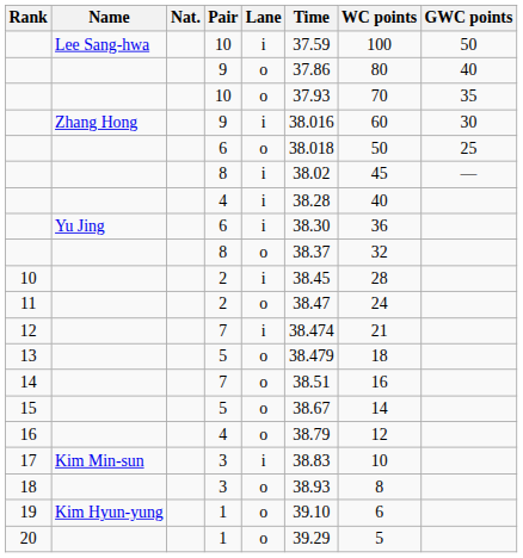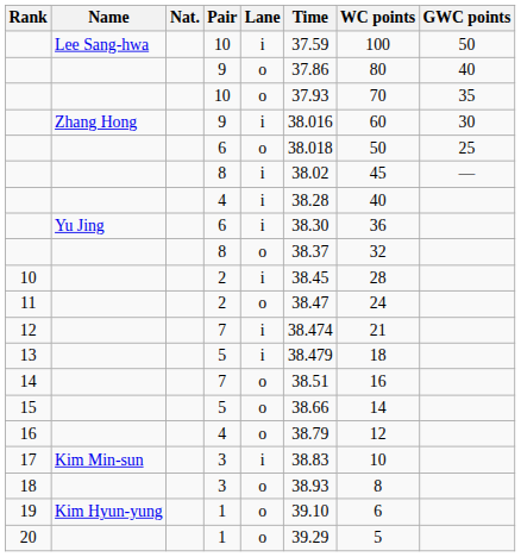 <table class="wikitable sortable" style="text-align:center">
 <tr>
 <th>Rank</th>
 <th>Name</th>
 <th>Nat.</th>
 <th>Pair</th>
 <th>Lane</th>
 <th>Time</th>
 <th>WC points</th>
 <th>GWC points</th>
 </tr>
 <tr>
 <td></td>
 <td align=left><a href='#'>Lee Sang-hwa</a></td>
 <td></td>
 <td>10</td>
 <td>i</td>
 <td>37.59</td>
 <td>100</td>
 <td>50</td>
 </tr>
 <tr>
 <td></td>
 <td align=left></td>
 <td></td>
 <td>9</td>
 <td>o</td>
 <td>37.86</td>
 <td>80</td>
 <td>40</td>
 </tr>
 <tr>
 <td></td>
 <td align=left></td>
 <td></td>
 <td>10</td>
 <td>o</td>
 <td>37.93</td>
 <td>70</td>
 <td>35</td>
 </tr>
 <tr>
 <td></td>
 <td align=left><a href='#'>Zhang Hong</a></td>
 <td></td>
 <td>9</td>
 <td>i</td>
 <td>38.016</td>
 <td>60</td>
 <td>30</td>
 </tr>
 <tr>
 <td></td>
 <td align=left></td>
 <td></td>
 <td>6</td>
 <td>o</td>
 <td>38.018</td>
 <td>50</td>
 <td>25</td>
 </tr>
 <tr>
 <td></td>
 <td align=left></td>
 <td></td>
 <td>8</td>
 <td>i</td>
 <td>38.02</td>
 <td>45</td>
 <td>—</td>
 </tr>
 <tr>
 <td></td>
 <td align=left></td>
 <td></td>
 <td>4</td>
 <td>i</td>
 <td>38.28</td>
 <td>40</td>
 <td></td>
 </tr>
 <tr>
 <td></td>
 <td align=left><a href='#'>Yu Jing</a></td>
 <td></td>
 <td>6</td>
 <td>i</td>
 <td>38.30</td>
 <td>36</td>
 <td></td>
 </tr>
 <tr>
 <td></td>
 <td align=left></td>
 <td></td>
 <td>8</td>
 <td>o</td>
 <td>38.37</td>
 <td>32</td>
 <td></td>
 </tr>
 <tr>
 <td>10</td>
 <td align=left></td>
 <td></td>
 <td>2</td>
 <td>i</td>
 <td>38.45</td>
 <td>28</td>
 <td></td>
 </tr>
 <tr>
 <td>11</td>
 <td align=left></td>
 <td></td>
 <td>2</td>
 <td>o</td>
 <td>38.47</td>
 <td>24</td>
 <td></td>
 </tr>
 <tr>
 <td>12</td>
 <td align=left></td>
 <td></td>
 <td>7</td>
 <td>i</td>
 <td>38.474</td>
 <td>21</td>
 <td></td>
 </tr>
 <tr>
 <td>13</td>
 <td align=left></td>
 <td></td>
 <td>5</td>
-<td>o</td>
+<td>i</td>
 <td>38.479</td>
 <td>18</td>
 <td></td>
 </tr>
 <tr>
 <td>14</td>
 <td align=left></td>
 <td></td>
 <td>7</td>
 <td>o</td>
 <td>38.51</td>
 <td>16</td>
 <td></td>
 </tr>
 <tr>
 <td>15</td>
 <td align=left></td>
 <td></td>
 <td>5</td>
 <td>o</td>
-<td>38.67</td>
+<td>38.66</td>
 <td>14</td>
 <td></td>
 </tr>
 <tr>
 <td>16</td>
 <td align=left></td>
 <td></td>
 <td>4</td>
 <td>o</td>
 <td>38.79</td>
 <td>12</td>
 <td></td>
 </tr>
 <tr>
 <td>17</td>
 <td align=left><a href='#'>Kim Min-sun</a></td>
 <td></td>
 <td>3</td>
 <td>i</td>
 <td>38.83</td>
 <td>10</td>
 <td></td>
 </tr>
 <tr>
 <td>18</td>
 <td align=left></td>
 <td></td>
 <td>3</td>
 <td>o</td>
 <td>38.93</td>
 <td>8</td>
 <td></td>
 </tr>
 <tr>
 <td>19</td>
 <td align=left><a href='#'>Kim Hyun-yung</a></td>
 <td></td>
 <td>1</td>
 <td>o</td>
 <td>39.10</td>
 <td>6</td>
 <td></td>
 </tr>
 <tr>
 <td>20</td>
 <td align=left></td>
 <td></td>
 <td>1</td>
 <td>o</td>
 <td>39.29</td>
 <td>5</td>
 <td></td>
 </tr>
 </table>
